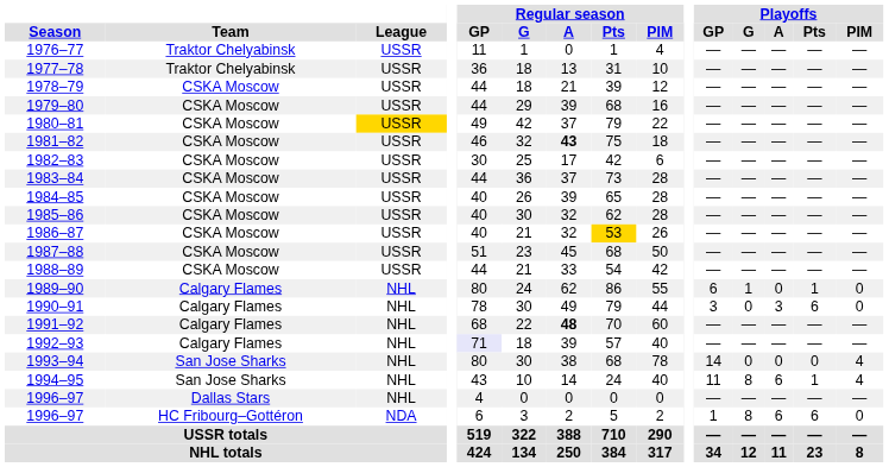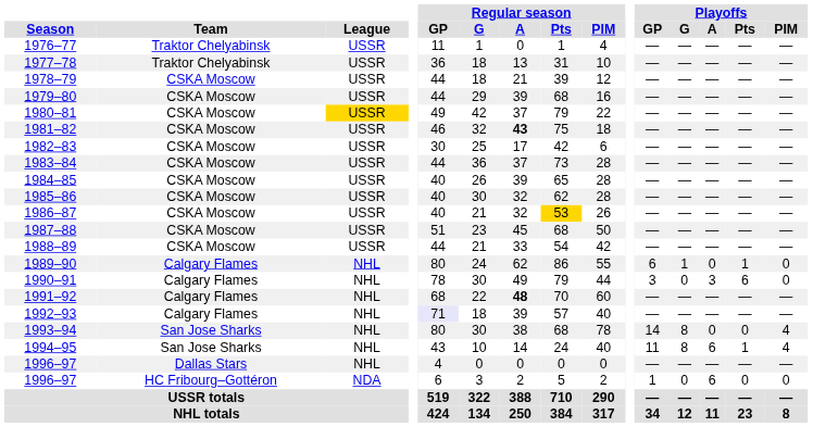 <table border="0" cellpadding="1" cellspacing="0" style="text-align:center; width:60em;">
 <tr style="background:#e0e0e0;">
 <th colspan="3"  bgcolor="#ffffff"> </th>
 <th rowspan="99" bgcolor="#ffffff"> </th>
 <th colspan="5"><a href='#'>Regular season</a></th>
 <th rowspan="99" bgcolor="#ffffff"> </th>
 <th colspan="5"><a href='#'>Playoffs</a></th>
 </tr>
 <tr style="background:#e0e0e0;">
 <th><a href='#'>Season</a></th>
 <th>Team</th>
 <th>League</th>
 <th>GP</th>
 <th><a href='#'>G</a></th>
 <th><a href='#'>A</a></th>
 <th><a href='#'>Pts</a></th>
 <th><a href='#'>PIM</a></th>
 <th>GP</th>
 <th>G</th>
 <th>A</th>
 <th>Pts</th>
 <th>PIM</th>
 </tr>
 <tr>
 <td><a href='#'>1976–77</a></td>
 <td><a href='#'>Traktor Chelyabinsk</a></td>
 <td><a href='#'>USSR</a></td>
 <td>11</td>
 <td>1</td>
 <td>0</td>
 <td>1</td>
 <td>4</td>
 <td>—</td>
 <td>—</td>
 <td>—</td>
 <td>—</td>
 <td>—</td>
 </tr>
 <tr bgcolor="#f0f0f0">
 <td><a href='#'>1977–78</a></td>
 <td>Traktor Chelyabinsk</td>
 <td>USSR</td>
 <td>36</td>
 <td>18</td>
 <td>13</td>
 <td>31</td>
 <td>10</td>
 <td>—</td>
 <td>—</td>
 <td>—</td>
 <td>—</td>
 <td>—</td>
 </tr>
 <tr>
 <td><a href='#'>1978–79</a></td>
 <td><a href='#'>CSKA Moscow</a></td>
 <td>USSR</td>
 <td>44</td>
 <td>18</td>
 <td>21</td>
 <td>39</td>
 <td>12</td>
 <td>—</td>
 <td>—</td>
 <td>—</td>
 <td>—</td>
 <td>—</td>
 </tr>
 <tr bgcolor="#f0f0f0">
 <td><a href='#'>1979–80</a></td>
 <td>CSKA Moscow</td>
 <td>USSR</td>
 <td>44</td>
 <td>29</td>
 <td>39</td>
 <td>68</td>
 <td>16</td>
 <td>—</td>
 <td>—</td>
 <td>—</td>
 <td>—</td>
 <td>—</td>
 </tr>
 <tr>
 <td><a href='#'>1980–81</a></td>
 <td>CSKA Moscow</td>
 <td style="background: gold;">USSR</td>
 <td>49</td>
 <td>42</td>
 <td>37</td>
 <td>79</td>
 <td>22</td>
 <td>—</td>
 <td>—</td>
 <td>—</td>
 <td>—</td>
 <td>—</td>
 </tr>
 <tr bgcolor="#f0f0f0">
 <td><a href='#'>1981–82</a></td>
 <td>CSKA Moscow</td>
 <td>USSR</td>
 <td>46</td>
 <td>32</td>
 <td><strong>43</strong></td>
 <td>75</td>
 <td>18</td>
 <td>—</td>
 <td>—</td>
 <td>—</td>
 <td>—</td>
 <td>—</td>
 </tr>
 <tr>
 <td><a href='#'>1982–83</a></td>
 <td>CSKA Moscow</td>
 <td>USSR</td>
 <td>30</td>
 <td>25</td>
 <td>17</td>
 <td>42</td>
 <td>6</td>
 <td>—</td>
 <td>—</td>
 <td>—</td>
 <td>—</td>
 <td>—</td>
 </tr>
 <tr bgcolor="#f0f0f0">
 <td><a href='#'>1983–84</a></td>
 <td>CSKA Moscow</td>
 <td>USSR</td>
 <td>44</td>
 <td>36</td>
 <td>37</td>
 <td>73</td>
 <td>28</td>
 <td>—</td>
 <td>—</td>
 <td>—</td>
 <td>—</td>
 <td>—</td>
 </tr>
 <tr>
 <td><a href='#'>1984–85</a></td>
 <td>CSKA Moscow</td>
 <td>USSR</td>
 <td>40</td>
 <td>26</td>
 <td>39</td>
 <td>65</td>
 <td>28</td>
 <td>—</td>
 <td>—</td>
 <td>—</td>
 <td>—</td>
 <td>—</td>
 </tr>
 <tr bgcolor="#f0f0f0">
 <td><a href='#'>1985–86</a></td>
 <td>CSKA Moscow</td>
 <td>USSR</td>
 <td>40</td>
 <td>30</td>
 <td>32</td>
 <td>62</td>
 <td>28</td>
 <td>—</td>
 <td>—</td>
 <td>—</td>
 <td>—</td>
 <td>—</td>
 </tr>
 <tr>
 <td><a href='#'>1986–87</a></td>
 <td>CSKA Moscow</td>
 <td>USSR</td>
 <td>40</td>
 <td>21</td>
 <td>32</td>
 <td style="background: gold;">53</td>
 <td>26</td>
 <td>—</td>
 <td>—</td>
 <td>—</td>
 <td>—</td>
 <td>—</td>
 </tr>
 <tr bgcolor="#f0f0f0">
 <td><a href='#'>1987–88</a></td>
 <td>CSKA Moscow</td>
 <td>USSR</td>
 <td>51</td>
 <td>23</td>
 <td>45</td>
 <td>68</td>
 <td>50</td>
 <td>—</td>
 <td>—</td>
 <td>—</td>
 <td>—</td>
 <td>—</td>
 </tr>
 <tr>
 <td><a href='#'>1988–89</a></td>
 <td>CSKA Moscow</td>
 <td>USSR</td>
 <td>44</td>
 <td>21</td>
 <td>33</td>
 <td>54</td>
 <td>42</td>
 <td>—</td>
 <td>—</td>
 <td>—</td>
 <td>—</td>
 <td>—</td>
 </tr>
 <tr bgcolor="#f0f0f0">
 <td><a href='#'>1989–90</a></td>
 <td><a href='#'>Calgary Flames</a></td>
 <td><a href='#'>NHL</a></td>
 <td>80</td>
 <td>24</td>
 <td>62</td>
 <td>86</td>
 <td>55</td>
 <td>6</td>
 <td>1</td>
 <td>0</td>
 <td>1</td>
 <td>0</td>
 </tr>
 <tr>
 <td><a href='#'>1990–91</a></td>
 <td>Calgary Flames</td>
 <td>NHL</td>
 <td>78</td>
 <td>30</td>
 <td>49</td>
 <td>79</td>
 <td>44</td>
 <td>3</td>
 <td>0</td>
 <td>3</td>
 <td>6</td>
 <td>0</td>
 </tr>
 <tr bgcolor="#f0f0f0">
 <td><a href='#'>1991–92</a></td>
 <td>Calgary Flames</td>
 <td>NHL</td>
 <td>68</td>
 <td>22</td>
 <td><strong>48</strong></td>
 <td>70</td>
 <td>60</td>
 <td>—</td>
 <td>—</td>
 <td>—</td>
 <td>—</td>
 <td>—</td>
 </tr>
 <tr>
 <td><a href='#'>1992–93</a></td>
 <td>Calgary Flames</td>
 <td>NHL</td>
 <td style="background: lavender;">71</td>
 <td>18</td>
 <td>39</td>
 <td>57</td>
 <td>40</td>
 <td>—</td>
 <td>—</td>
 <td>—</td>
 <td>—</td>
 <td>—</td>
 </tr>
 <tr bgcolor="#f0f0f0">
 <td><a href='#'>1993–94</a></td>
 <td><a href='#'>San Jose Sharks</a></td>
 <td>NHL</td>
 <td>80</td>
 <td>30</td>
 <td>38</td>
 <td>68</td>
 <td>78</td>
 <td>14</td>
-<td>0</td>
+<td>8</td>
 <td>0</td>
 <td>0</td>
 <td>4</td>
 </tr>
 <tr>
 <td><a href='#'>1994–95</a></td>
 <td>San Jose Sharks</td>
 <td>NHL</td>
 <td>43</td>
 <td>10</td>
 <td>14</td>
 <td>24</td>
 <td>40</td>
 <td>11</td>
 <td>8</td>
 <td>6</td>
 <td>1</td>
 <td>4</td>
 </tr>
 <tr bgcolor="#f0f0f0">
 <td><a href='#'>1996–97</a></td>
 <td><a href='#'>Dallas Stars</a></td>
 <td>NHL</td>
 <td>4</td>
 <td>0</td>
 <td>0</td>
 <td>0</td>
 <td>0</td>
 <td>—</td>
 <td>—</td>
 <td>—</td>
 <td>—</td>
 <td>—</td>
 </tr>
 <tr>
 <td><a href='#'>1996–97</a></td>
 <td><a href='#'>HC Fribourg–Gottéron</a></td>
 <td><a href='#'>NDA</a></td>
 <td>6</td>
 <td>3</td>
 <td>2</td>
 <td>5</td>
 <td>2</td>
 <td>1</td>
-<td>8</td>
+<td>0</td>
 <td>6</td>
-<td>6</td>
+<td>0</td>
 <td>0</td>
 </tr>
 <tr bgcolor="#e0e0e0">
 <th colspan="3">USSR totals</th>
 <th>519</th>
 <th>322</th>
 <th>388</th>
 <th>710</th>
 <th>290</th>
 <th>—</th>
 <th>—</th>
 <th>—</th>
 <th>—</th>
 <th>—</th>
 </tr>
 <tr bgcolor="#e0e0e0">
 <th colspan="3">NHL totals</th>
 <th>424</th>
 <th>134</th>
 <th>250</th>
 <th>384</th>
 <th>317</th>
 <th>34</th>
 <th>12</th>
 <th>11</th>
 <th>23</th>
 <th>8</th>
 </tr>
 </table>
